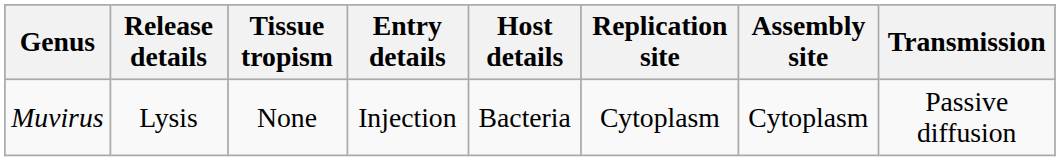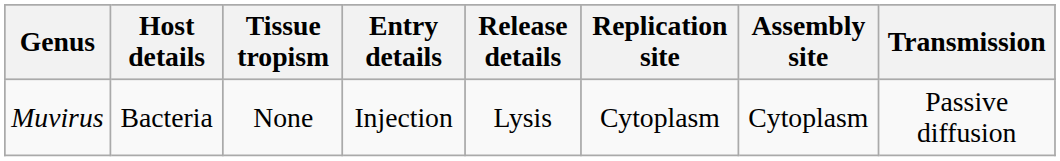 <table class="wikitable sortable" style="text-align:center">
 <tr>
 <th>Genus</th>
-<th>Release details</th>
+<th>Host details</th>
 <th>Tissue tropism</th>
 <th>Entry details</th>
-<th>Host details</th>
+<th>Release details</th>
 <th>Replication site</th>
 <th>Assembly site</th>
 <th>Transmission</th>
 </tr>
 <tr>
 <td><em>Muvirus</em></td>
-<td>Lysis</td>
+<td>Bacteria</td>
 <td>None</td>
 <td>Injection</td>
-<td>Bacteria</td>
+<td>Lysis</td>
 <td>Cytoplasm</td>
 <td>Cytoplasm</td>
 <td>Passive diffusion</td>
 </tr>
 </table>
